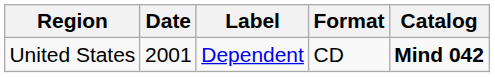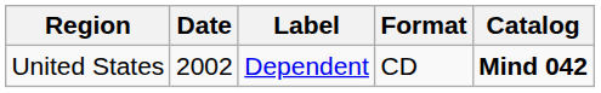 <table class="wikitable">
 <tr>
 <th>Region</th>
 <th>Date</th>
 <th>Label</th>
 <th>Format</th>
 <th>Catalog</th>
 </tr>
 <tr>
 <td>United States</td>
-<td>2001</td>
+<td>2002</td>
 <td><a href='#'>Dependent</a></td>
 <td>CD</td>
 <td><strong>Mind 042</strong></td>
 </tr>
 </table>
